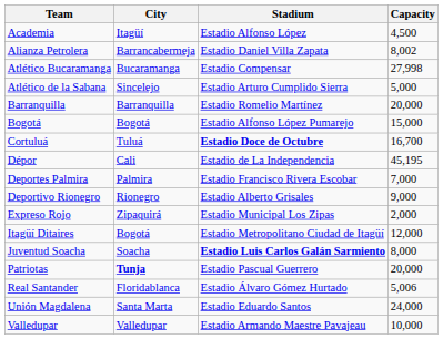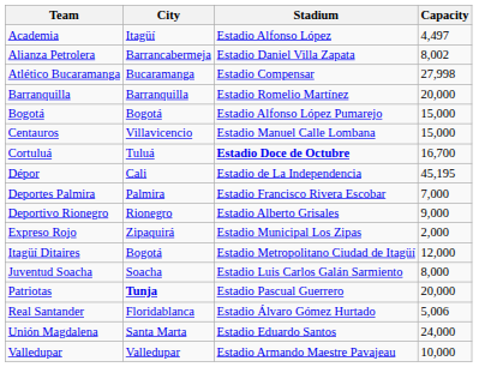 <table class="wikitable sortable">
 <tr>
 <th>Team</th>
 <th>City</th>
 <th>Stadium</th>
 <th>Capacity</th>
 </tr>
 <tr>
 <td align="left"><a href='#'>Academia</a></td>
 <td><a href='#'>Itagüí</a></td>
 <td><a href='#'>Estadio Alfonso López</a></td>
-<td>4,500</td>
+<td>4,497</td>
 </tr>
 <tr>
 <td align="left"><a href='#'>Alianza Petrolera</a></td>
 <td><a href='#'>Barrancabermeja</a></td>
 <td><a href='#'>Estadio Daniel Villa Zapata</a></td>
 <td>8,002</td>
 </tr>
 <tr>
 <td align="left"><a href='#'>Atlético Bucaramanga</a></td>
 <td><a href='#'>Bucaramanga</a></td>
 <td><a href='#'>Estadio Compensar</a></td>
 <td>27,998</td>
 </tr>
 <tr>
-<td align="left"><a href='#'>Atlético de la Sabana</a></td>
-<td><a href='#'>Sincelejo</a></td>
-<td><a href='#'>Estadio Arturo Cumplido Sierra</a></td>
-<td>5,000</td>
-</tr>
-<tr>
 <td align="left"><a href='#'>Barranquilla</a></td>
 <td><a href='#'>Barranquilla</a></td>
 <td><a href='#'>Estadio Romelio Martínez</a></td>
 <td>20,000</td>
 </tr>
 <tr>
 <td align="left"><a href='#'>Bogotá</a></td>
 <td><a href='#'>Bogotá</a></td>
 <td><a href='#'>Estadio Alfonso López Pumarejo</a></td>
+<td>15,000</td>
+</tr>
+<tr>
+<td align="left"><a href='#'>Centauros</a></td>
+<td><a href='#'>Villavicencio</a></td>
+<td><a href='#'>Estadio Manuel Calle Lombana</a></td>
 <td>15,000</td>
 </tr>
 <tr>
 <td align="left"><a href='#'>Cortuluá</a></td>
 <td><a href='#'>Tuluá</a></td>
 <td><strong><a href='#'>Estadio Doce de Octubre</a></strong></td>
 <td>16,700</td>
 </tr>
 <tr>
 <td align="left"><a href='#'>Dépor</a></td>
 <td><a href='#'>Cali</a></td>
 <td><a href='#'>Estadio de La Independencia</a></td>
 <td>45,195</td>
 </tr>
 <tr>
 <td align="left"><a href='#'>Deportes Palmira</a></td>
 <td><a href='#'>Palmira</a></td>
 <td><a href='#'>Estadio Francisco Rivera Escobar</a></td>
 <td>7,000</td>
 </tr>
 <tr>
 <td align="left"><a href='#'>Deportivo Rionegro</a></td>
 <td><a href='#'>Rionegro</a></td>
 <td><a href='#'>Estadio Alberto Grisales</a></td>
 <td>9,000</td>
 </tr>
 <tr>
 <td align="left"><a href='#'>Expreso Rojo</a></td>
 <td><a href='#'>Zipaquirá</a></td>
 <td><a href='#'>Estadio Municipal Los Zipas</a></td>
 <td>2,000</td>
 </tr>
 <tr>
 <td align="left"><a href='#'>Itagüí Ditaires</a></td>
 <td><a href='#'>Bogotá</a></td>
 <td><a href='#'>Estadio Metropolitano Ciudad de Itagüí</a></td>
 <td>12,000</td>
 </tr>
 <tr>
 <td align="left"><a href='#'>Juventud Soacha</a></td>
 <td><a href='#'>Soacha</a></td>
-<td><strong><a href='#'>Estadio Luis Carlos Galán Sarmiento</a></strong></td>
+<td><a href='#'>Estadio Luis Carlos Galán Sarmiento</a></td>
 <td>8,000</td>
 </tr>
 <tr>
 <td align="left"><a href='#'>Patriotas</a></td>
 <td><strong><a href='#'>Tunja</a></strong></td>
 <td><a href='#'>Estadio Pascual Guerrero</a></td>
 <td>20,000</td>
 </tr>
 <tr>
 <td align="left"><a href='#'>Real Santander</a></td>
 <td><a href='#'>Floridablanca</a></td>
 <td><a href='#'>Estadio Álvaro Gómez Hurtado</a></td>
 <td>5,006</td>
 </tr>
 <tr>
 <td align="left"><a href='#'>Unión Magdalena</a></td>
 <td><a href='#'>Santa Marta</a></td>
 <td><a href='#'>Estadio Eduardo Santos</a></td>
 <td>24,000</td>
 </tr>
 <tr>
 <td align="left"><a href='#'>Valledupar</a></td>
 <td><a href='#'>Valledupar</a></td>
 <td><a href='#'>Estadio Armando Maestre Pavajeau</a></td>
 <td>10,000</td>
 </tr>
 </table>
